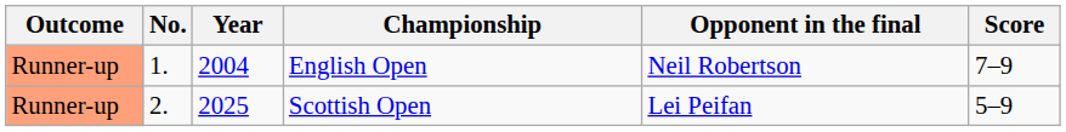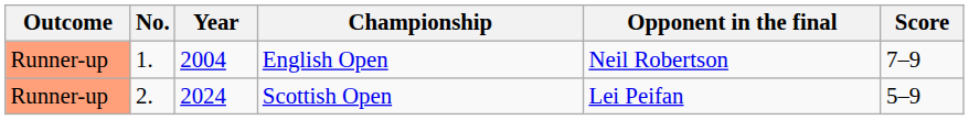 <table class="wikitable sortable">
 <tr>
 <th scope="col" style="width:80px;">Outcome</th>
 <th scope="col" style="width:20px;">No.</th>
 <th scope="col" style="width:50px;">Year</th>
 <th scope="col" style="width:220px;">Championship</th>
 <th scope="col" style="width:200px;">Opponent in the final</th>
 <th scope="col" style="width:50px;">Score</th>
 </tr>
 <tr>
 <td style="background:#ffa07a;">Runner-up</td>
 <td>1.</td>
 <td><a href='#'>2004</a></td>
 <td><a href='#'>English Open</a></td>
 <td> <a href='#'>Neil Robertson</a></td>
 <td>7–9</td>
 </tr>
 <tr>
 <td style="background:#ffa07a;">Runner-up</td>
 <td>2.</td>
-<td><a href='#'>2025</a></td>
+<td><a href='#'>2024</a></td>
 <td><a href='#'>Scottish Open</a></td>
 <td> <a href='#'>Lei Peifan</a></td>
 <td>5–9</td>
 </tr>
 </table>
